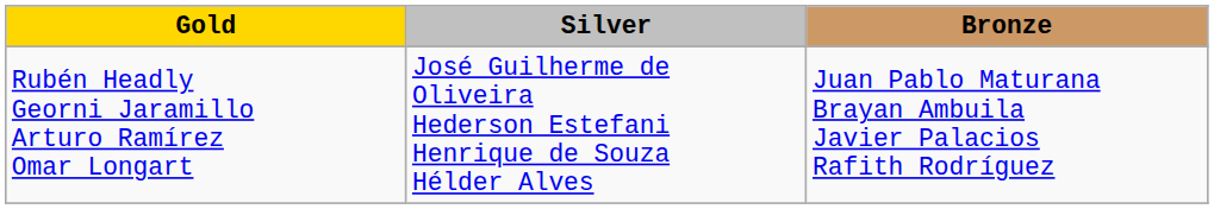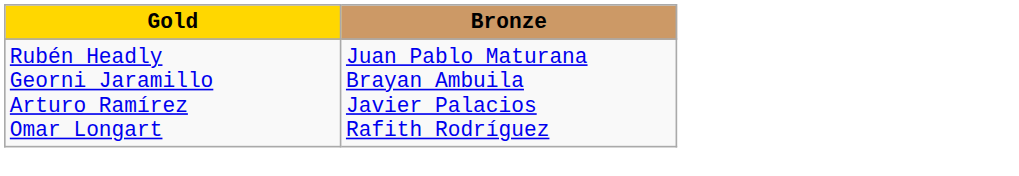 <table class="wikitable" style="text-align:left">
 <tr align="center">
 <td width=200 bgcolor=gold><strong>Gold</strong></td>
-<td width=200 bgcolor=silver><strong>Silver</strong></td>
 <td width=200 bgcolor=CC9966><strong>Bronze</strong></td>
 </tr>
 <tr>
 <td><a href='#'>Rubén Headly</a><br><a href='#'>Georni Jaramillo</a><br><a href='#'>Arturo Ramírez</a><br><a href='#'>Omar Longart</a><br><em></em></td>
-<td><a href='#'>José Guilherme de Oliveira</a><br><a href='#'>Hederson Estefani</a><br><a href='#'>Henrique de Souza</a><br><a href='#'>Hélder Alves</a><br><em></em></td>
 <td><a href='#'>Juan Pablo Maturana</a><br><a href='#'>Brayan Ambuila</a><br><a href='#'>Javier Palacios</a><br><a href='#'>Rafith Rodríguez</a><br><em></em></td>
 </tr>
 </table>
